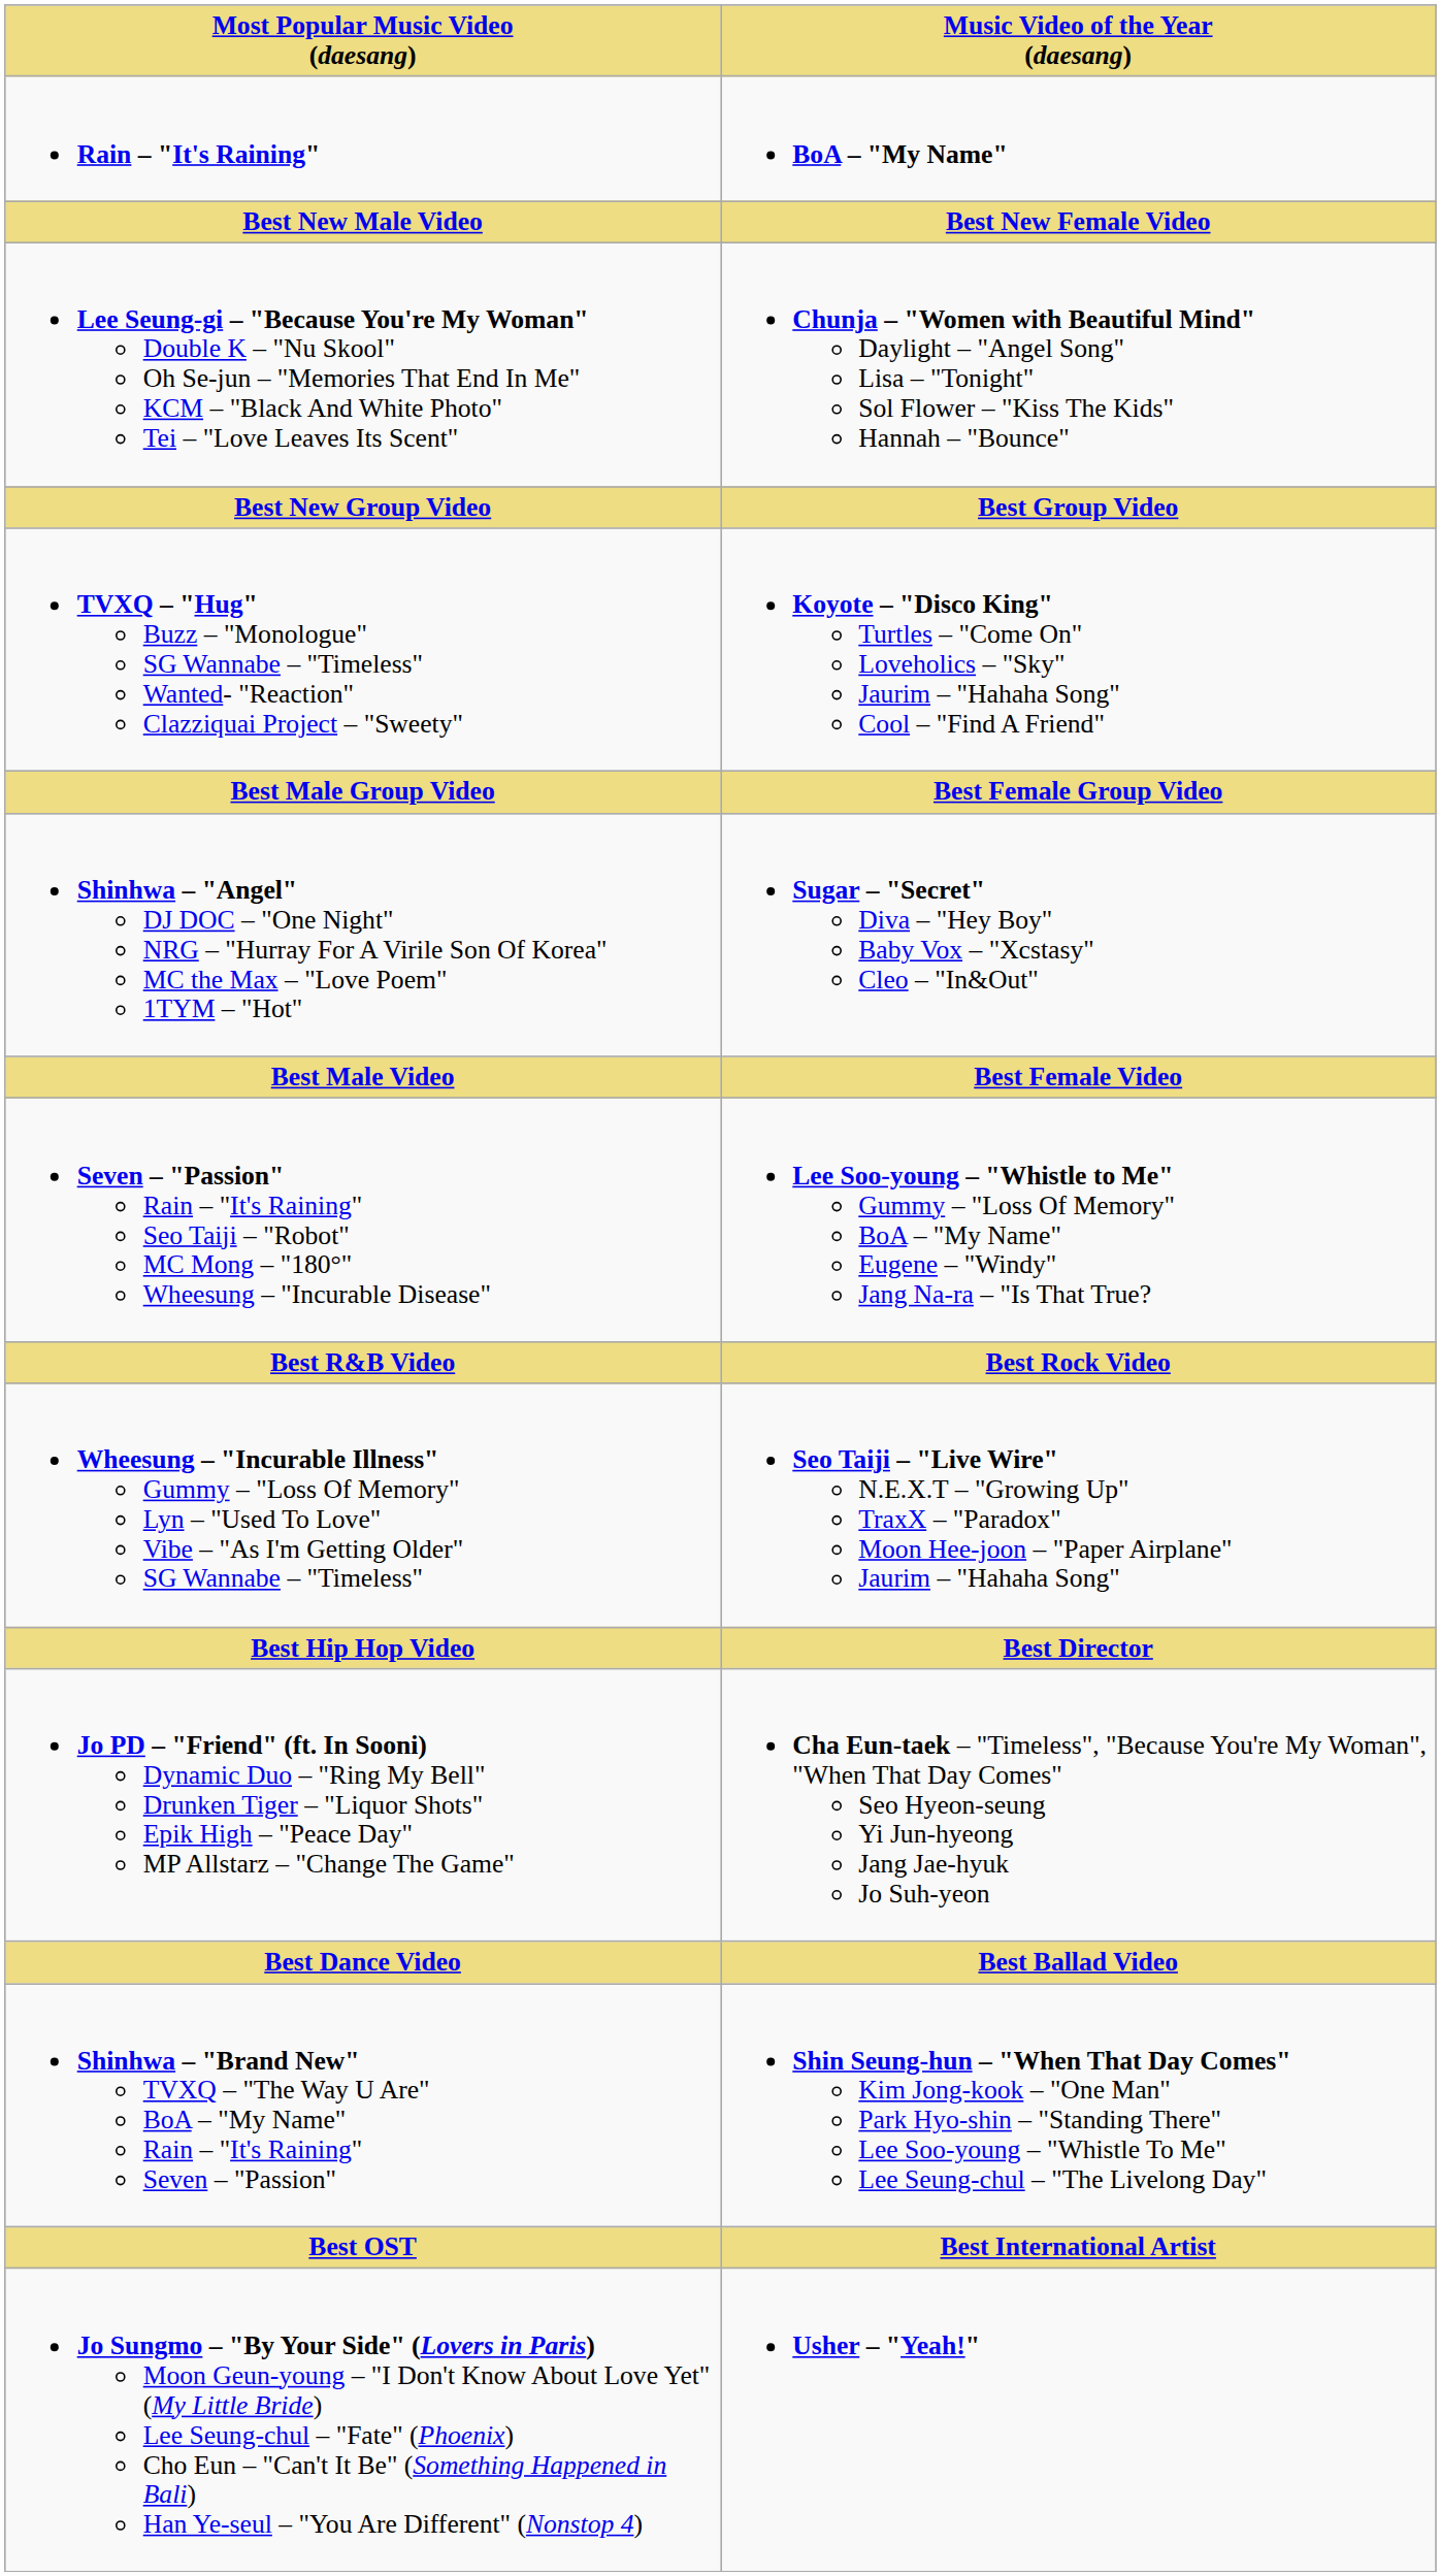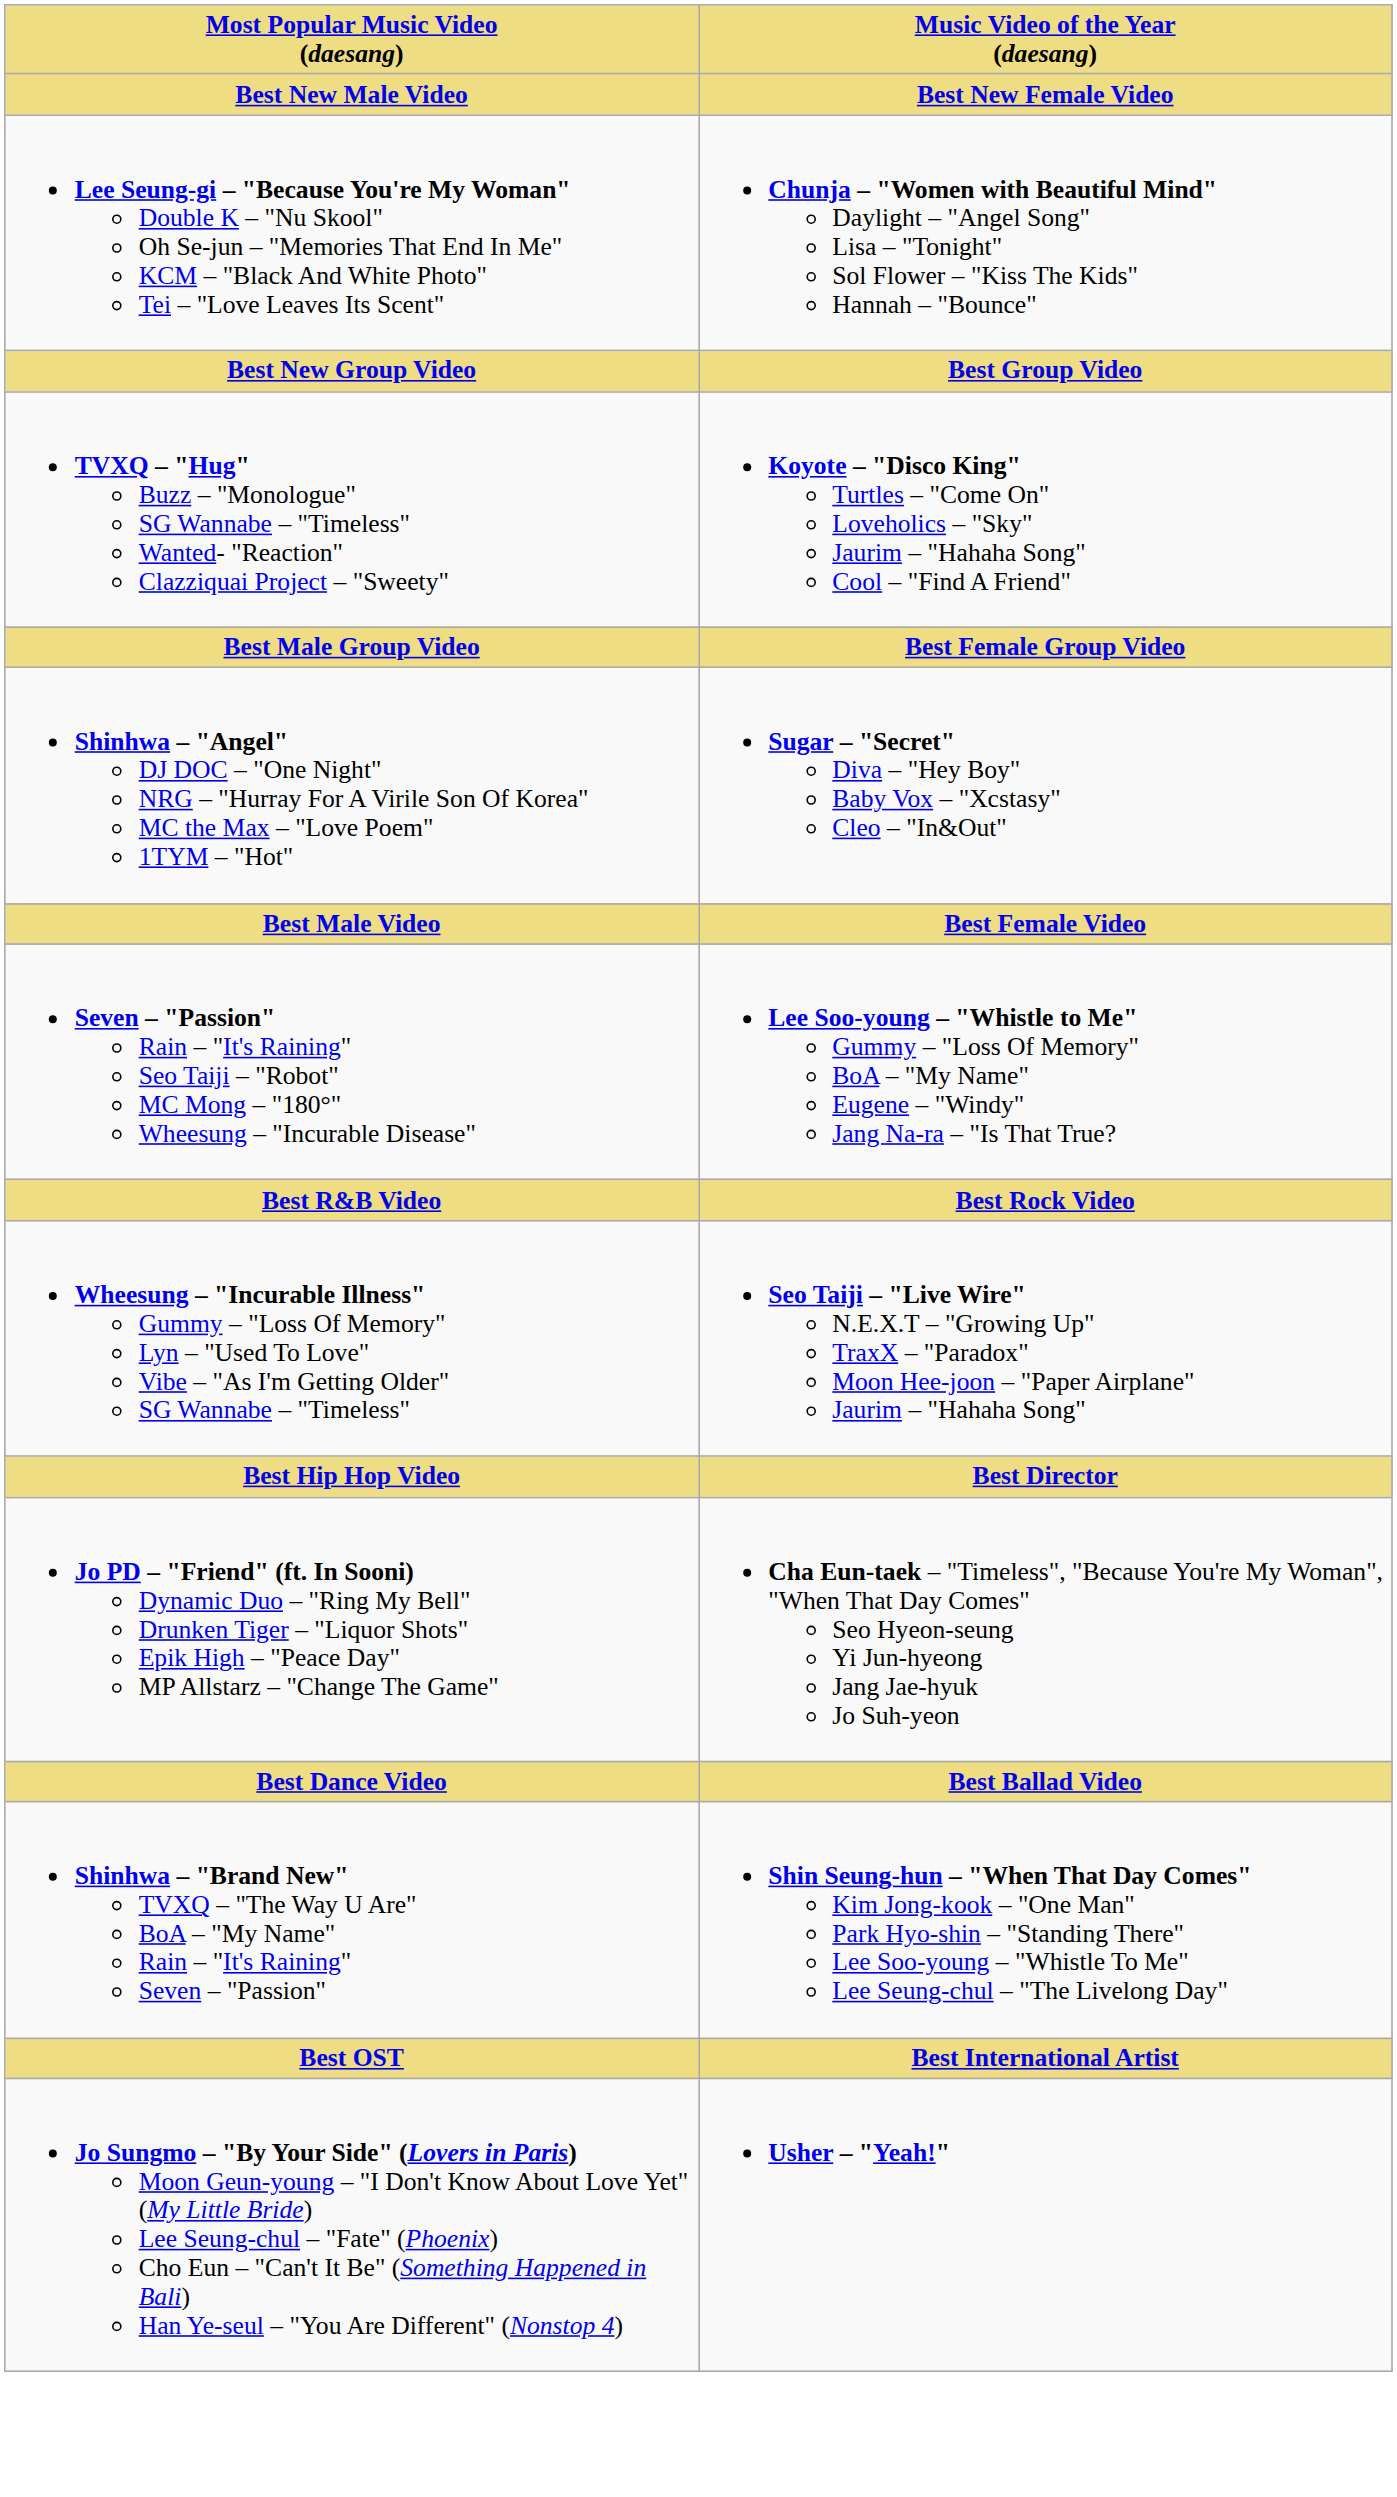 <table class="wikitable">
 <tr>
 <th style="background:#EEDD82; width:50%"><a href='#'>Most Popular Music Video</a><br>(<em>daesang</em>)</th>
 <th style="background:#EEDD82; width:50%"><a href='#'>Music Video of the Year</a><br>(<em>daesang</em>)</th>
-</tr>
-<tr>
-<td style="vertical-align:top"><br><ul><li><strong><a href='#'>Rain</a> – "<a href='#'>It's Raining</a>"</strong></li></ul></td>
-<td style="vertical-align:top"><br><ul><li><strong><a href='#'>BoA</a> – "My Name"</strong></li></ul></td>
 </tr>
 <tr>
 <th style="background:#EEDD82; width:50%"><a href='#'>Best New Male Video</a></th>
 <th style="background:#EEDD82; width:50%"><a href='#'>Best New Female Video</a></th>
 </tr>
 <tr>
 <td style="vertical-align:top"><br><ul><li><strong><a href='#'>Lee Seung-gi</a> – "Because You're My Woman"</strong><ul><li><a href='#'>Double K</a> – "Nu Skool"</li><li>Oh Se-jun – "Memories That End In Me"</li><li><a href='#'>KCM</a> – "Black And White Photo"</li><li><a href='#'>Tei</a> – "Love Leaves Its Scent"</li></ul></li></ul></td>
 <td style="vertical-align:top"><br><ul><li><strong><a href='#'>Chunja</a> – "Women with Beautiful Mind"</strong><ul><li>Daylight – "Angel Song"</li><li>Lisa – "Tonight"</li><li>Sol Flower – "Kiss The Kids"</li><li>Hannah – "Bounce"</li></ul></li></ul></td>
 </tr>
 <tr>
 <th style="background:#EEDD82; width:50%"><a href='#'>Best New Group Video</a></th>
 <th style="background:#EEDD82; width:50%"><a href='#'>Best Group Video</a></th>
 </tr>
 <tr>
 <td style="vertical-align:top"><br><ul><li><strong><a href='#'>TVXQ</a> – "<a href='#'>Hug</a>"</strong><ul><li><a href='#'>Buzz</a> – "Monologue"</li><li><a href='#'>SG Wannabe</a> – "Timeless"</li><li><a href='#'>Wanted</a>- "Reaction"</li><li><a href='#'>Clazziquai Project</a> – "Sweety"</li></ul></li></ul></td>
 <td style="vertical-align:top"><br><ul><li><strong><a href='#'>Koyote</a> – "Disco King"</strong><ul><li><a href='#'>Turtles</a> – "Come On"</li><li><a href='#'>Loveholics</a> – "Sky"</li><li><a href='#'>Jaurim</a> – "Hahaha Song"</li><li><a href='#'>Cool</a> – "Find A Friend"</li></ul></li></ul></td>
 </tr>
 <tr>
 <th style="background:#EEDD82; width:50%"><a href='#'>Best Male Group Video</a></th>
 <th style="background:#EEDD82; width:50%"><a href='#'>Best Female Group Video</a></th>
 </tr>
 <tr>
 <td style="vertical-align:top"><br><ul><li><strong><a href='#'>Shinhwa</a> – "Angel"</strong><ul><li><a href='#'>DJ DOC</a> – "One Night"</li><li><a href='#'>NRG</a> – "Hurray For A Virile Son Of Korea"</li><li><a href='#'>MC the Max</a> – "Love Poem"</li><li><a href='#'>1TYM</a> – "Hot"</li></ul></li></ul></td>
 <td style="vertical-align:top"><br><ul><li><strong><a href='#'>Sugar</a> – "Secret"</strong><ul><li><a href='#'>Diva</a> – "Hey Boy"</li><li><a href='#'>Baby Vox</a> – "Xcstasy"</li><li><a href='#'>Cleo</a> – "In&Out"</li></ul></li></ul></td>
 </tr>
 <tr>
 <th style="background:#EEDD82; width:50%"><a href='#'>Best Male Video</a></th>
 <th style="background:#EEDD82; width:50%"><a href='#'>Best Female Video</a></th>
 </tr>
 <tr>
 <td style="vertical-align:top"><br><ul><li><strong><a href='#'>Seven</a> – "Passion"</strong><ul><li><a href='#'>Rain</a> – "<a href='#'>It's Raining</a>"</li><li><a href='#'>Seo Taiji</a> – "Robot"</li><li><a href='#'>MC Mong</a> – "180°"</li><li><a href='#'>Wheesung</a> – "Incurable Disease"</li></ul></li></ul></td>
 <td valign="top"><br><ul><li><strong><a href='#'>Lee Soo-young</a> – "Whistle to Me"</strong><ul><li><a href='#'>Gummy</a> – "Loss Of Memory"</li><li><a href='#'>BoA</a> – "My Name"</li><li><a href='#'>Eugene</a> – "Windy"</li><li><a href='#'>Jang Na-ra</a> – "Is That True?</li></ul></li></ul></td>
 </tr>
 <tr>
 <th style="background:#EEDD82; width:50%"><a href='#'>Best R&B Video</a></th>
 <th style="background:#EEDD82; width:50%"><a href='#'>Best Rock Video</a></th>
 </tr>
 <tr>
 <td style="vertical-align:top"><br><ul><li><strong><a href='#'>Wheesung</a> – "Incurable Illness"</strong><ul><li><a href='#'>Gummy</a> – "Loss Of Memory"</li><li><a href='#'>Lyn</a> – "Used To Love"</li><li><a href='#'>Vibe</a> – "As I'm Getting Older"</li><li><a href='#'>SG Wannabe</a> – "Timeless"</li></ul></li></ul></td>
 <td style="vertical-align:top"><br><ul><li><strong><a href='#'>Seo Taiji</a> – "Live Wire"</strong><ul><li>N.E.X.T – "Growing Up"</li><li><a href='#'>TraxX</a> – "Paradox"</li><li><a href='#'>Moon Hee-joon</a> – "Paper Airplane"</li><li><a href='#'>Jaurim</a> – "Hahaha Song"</li></ul></li></ul></td>
 </tr>
 <tr>
 <th style="background:#EEDD82; width:50%"><a href='#'>Best Hip Hop Video</a></th>
 <th style="background:#EEDD82; width:50%"><a href='#'>Best Director</a></th>
 </tr>
 <tr>
 <td style="vertical-align:top"><br><ul><li><strong><a href='#'>Jo PD</a> – "Friend" (ft. In Sooni)</strong><ul><li><a href='#'>Dynamic Duo</a> – "Ring My Bell"</li><li><a href='#'>Drunken Tiger</a> – "Liquor Shots"</li><li><a href='#'>Epik High</a> – "Peace Day"</li><li>MP Allstarz – "Change The Game"</li></ul></li></ul></td>
 <td valign="top"><br><ul><li><strong>Cha Eun-taek</strong> – "Timeless", "Because You're My Woman", "When That Day Comes"<ul><li>Seo Hyeon-seung</li><li>Yi Jun-hyeong</li><li>Jang Jae-hyuk</li><li>Jo Suh-yeon</li></ul></li></ul></td>
 </tr>
 <tr>
 <th style="background:#EEDD82; width:50%"><a href='#'>Best Dance Video</a></th>
 <th style="background:#EEDD82; width:50%"><a href='#'>Best Ballad Video</a></th>
 </tr>
 <tr>
 <td style="vertical-align:top"><br><ul><li><strong><a href='#'>Shinhwa</a> – "Brand New"</strong><ul><li><a href='#'>TVXQ</a> – "The Way U Are"</li><li><a href='#'>BoA</a> – "My Name"</li><li><a href='#'>Rain</a> – "<a href='#'>It's Raining</a>"</li><li><a href='#'>Seven</a> – "Passion"</li></ul></li></ul></td>
 <td style="vertical-align:top"><br><ul><li><strong><a href='#'>Shin Seung-hun</a> – "When That Day Comes"</strong><ul><li><a href='#'>Kim Jong-kook</a> – "One Man"</li><li><a href='#'>Park Hyo-shin</a> – "Standing There"</li><li><a href='#'>Lee Soo-young</a> – "Whistle To Me"</li><li><a href='#'>Lee Seung-chul</a> – "The Livelong Day"</li></ul></li></ul></td>
 </tr>
 <tr>
 <th style="background:#EEDD82; width:50%"><a href='#'>Best OST</a></th>
 <th style="background:#EEDD82; width:50%"><a href='#'>Best International Artist</a></th>
 </tr>
 <tr>
 <td style="vertical-align:top"><br><ul><li><strong><a href='#'>Jo Sungmo</a> – "By Your Side" (<em><a href='#'>Lovers in Paris</a></em>)</strong><ul><li><a href='#'>Moon Geun-young</a> – "I Don't Know About Love Yet" (<em><a href='#'>My Little Bride</a></em>)</li><li><a href='#'>Lee Seung-chul</a> – "Fate" (<em><a href='#'>Phoenix</a></em>)</li><li>Cho Eun – "Can't It Be" (<em><a href='#'>Something Happened in Bali</a></em>)</li><li><a href='#'>Han Ye-seul</a> – "You Are Different" (<em><a href='#'>Nonstop 4</a></em>)</li></ul></li></ul></td>
 <td style="vertical-align:top"><br><ul><li><strong><a href='#'>Usher</a> – "<a href='#'>Yeah!</a>"</strong></li></ul></td>
 </tr>
 </table>
